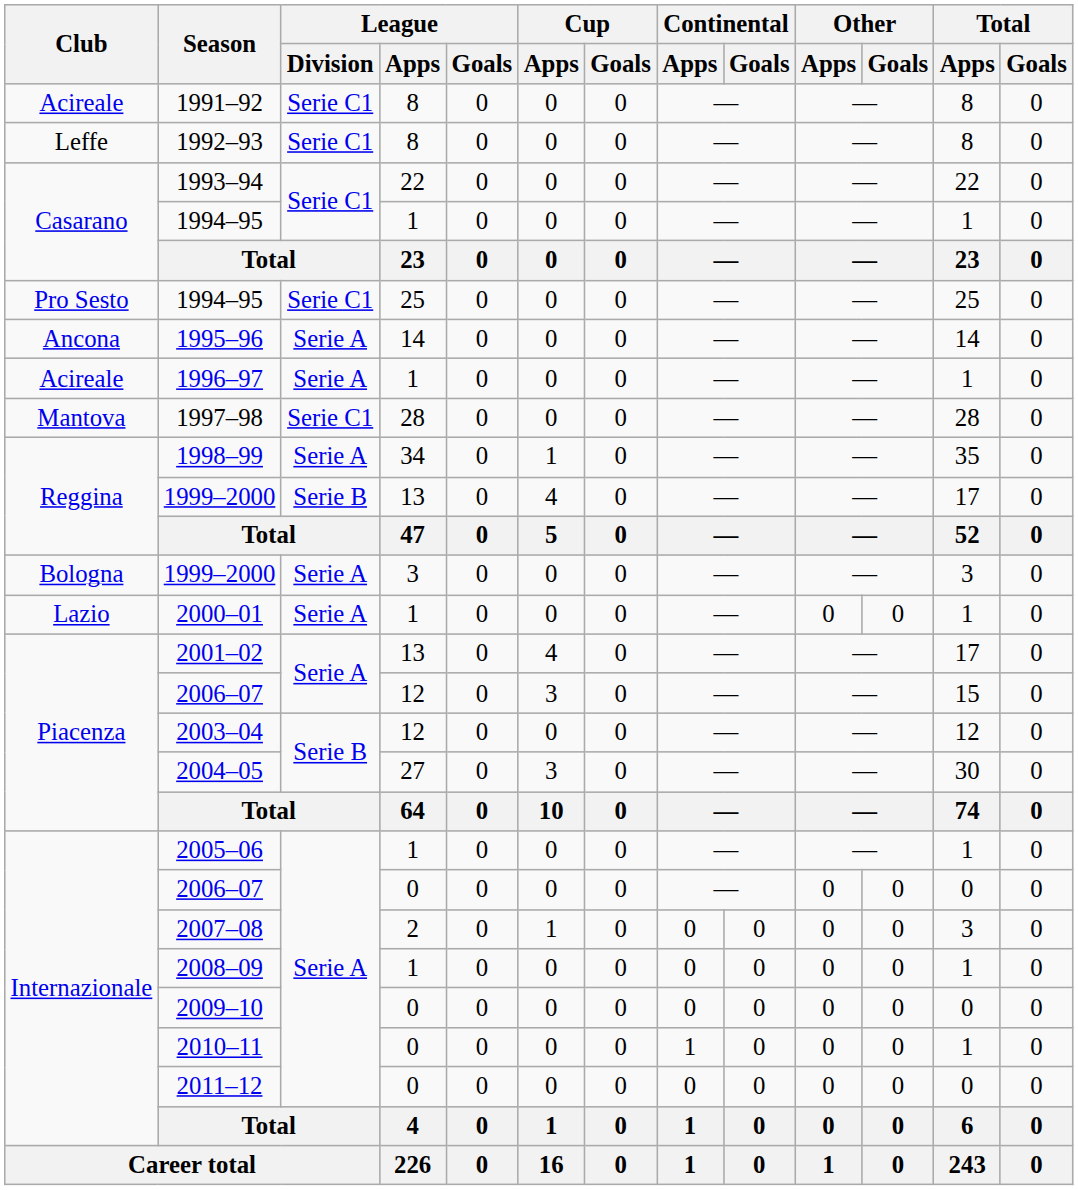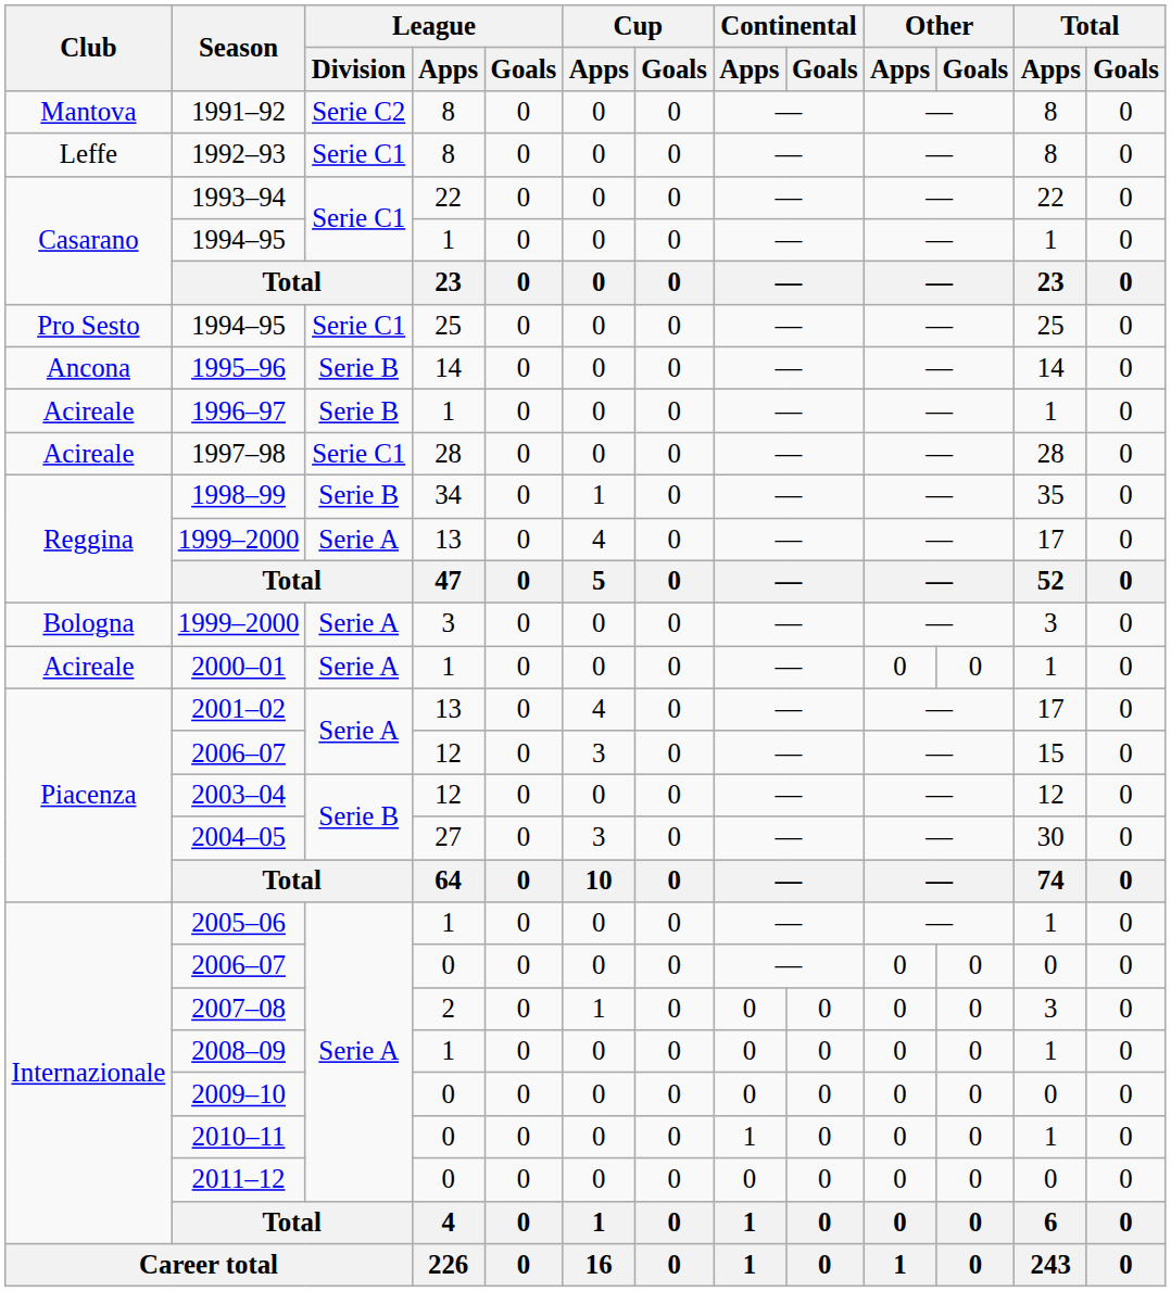 <table class="wikitable" style="text-align:center">
 <tr>
 <th rowspan="2">Club</th>
 <th rowspan="2">Season</th>
 <th colspan="3">League</th>
 <th colspan="2">Cup</th>
 <th colspan="2">Continental</th>
 <th colspan="2">Other</th>
 <th colspan="2">Total</th>
 </tr>
 <tr>
 <th>Division</th>
 <th>Apps</th>
 <th>Goals</th>
 <th>Apps</th>
 <th>Goals</th>
 <th>Apps</th>
 <th>Goals</th>
 <th>Apps</th>
 <th>Goals</th>
 <th>Apps</th>
 <th>Goals</th>
 </tr>
 <tr>
-<td rowspan="1"><a href='#'>Acireale</a></td>
+<td rowspan="1"><a href='#'>Mantova</a></td>
 <td>1991–92</td>
-<td rowspan="1"><a href='#'>Serie C1</a></td>
+<td rowspan="1"><a href='#'>Serie C2</a></td>
 <td>8</td>
 <td>0</td>
 <td>0</td>
 <td>0</td>
 <td colspan="2">—</td>
 <td colspan="2">—</td>
 <td>8</td>
 <td>0</td>
 </tr>
 <tr>
 <td rowspan="1">Leffe</td>
 <td>1992–93</td>
 <td rowspan="1"><a href='#'>Serie C1</a></td>
 <td>8</td>
 <td>0</td>
 <td>0</td>
 <td>0</td>
 <td colspan="2">—</td>
 <td colspan="2">—</td>
 <td>8</td>
 <td>0</td>
 </tr>
 <tr>
 <td rowspan="3"><a href='#'>Casarano</a></td>
 <td>1993–94</td>
 <td rowspan="2"><a href='#'>Serie C1</a></td>
 <td>22</td>
 <td>0</td>
 <td>0</td>
 <td>0</td>
 <td colspan="2">—</td>
 <td colspan="2">—</td>
 <td>22</td>
 <td>0</td>
 </tr>
 <tr>
 <td>1994–95</td>
 <td>1</td>
 <td>0</td>
 <td>0</td>
 <td>0</td>
 <td colspan="2">—</td>
 <td colspan="2">—</td>
 <td>1</td>
 <td>0</td>
 </tr>
 <tr>
 <th colspan="2">Total</th>
 <th>23</th>
 <th>0</th>
 <th>0</th>
 <th>0</th>
 <th colspan="2">—</th>
 <th colspan="2">—</th>
 <th>23</th>
 <th>0</th>
 </tr>
 <tr>
 <td rowspan="1"><a href='#'>Pro Sesto</a></td>
 <td>1994–95</td>
 <td rowspan="1"><a href='#'>Serie C1</a></td>
 <td>25</td>
 <td>0</td>
 <td>0</td>
 <td>0</td>
 <td colspan="2">—</td>
 <td colspan="2">—</td>
 <td>25</td>
 <td>0</td>
 </tr>
 <tr>
 <td rowspan="1"><a href='#'>Ancona</a></td>
 <td><a href='#'>1995–96</a></td>
-<td rowspan="1"><a href='#'>Serie A</a></td>
+<td rowspan="1"><a href='#'>Serie B</a></td>
 <td>14</td>
 <td>0</td>
 <td>0</td>
 <td>0</td>
 <td colspan="2">—</td>
 <td colspan="2">—</td>
 <td>14</td>
 <td>0</td>
 </tr>
 <tr>
 <td rowspan="1"><a href='#'>Acireale</a></td>
 <td><a href='#'>1996–97</a></td>
-<td rowspan="1"><a href='#'>Serie A</a></td>
+<td rowspan="1"><a href='#'>Serie B</a></td>
 <td>1</td>
 <td>0</td>
 <td>0</td>
 <td>0</td>
 <td colspan="2">—</td>
 <td colspan="2">—</td>
 <td>1</td>
 <td>0</td>
 </tr>
 <tr>
-<td rowspan="1"><a href='#'>Mantova</a></td>
+<td rowspan="1"><a href='#'>Acireale</a></td>
 <td>1997–98</td>
 <td rowspan="1"><a href='#'>Serie C1</a></td>
 <td>28</td>
 <td>0</td>
 <td>0</td>
 <td>0</td>
 <td colspan="2">—</td>
 <td colspan="2">—</td>
 <td>28</td>
 <td>0</td>
 </tr>
 <tr>
 <td rowspan="3"><a href='#'>Reggina</a></td>
 <td><a href='#'>1998–99</a></td>
-<td rowspan="1"><a href='#'>Serie A</a></td>
+<td rowspan="1"><a href='#'>Serie B</a></td>
 <td>34</td>
 <td>0</td>
 <td>1</td>
 <td>0</td>
 <td colspan="2">—</td>
 <td colspan="2">—</td>
 <td>35</td>
 <td>0</td>
 </tr>
 <tr>
 <td><a href='#'>1999–2000</a></td>
-<td rowspan="1"><a href='#'>Serie B</a></td>
+<td rowspan="1"><a href='#'>Serie A</a></td>
 <td>13</td>
 <td>0</td>
 <td>4</td>
 <td>0</td>
 <td colspan="2">—</td>
 <td colspan="2">—</td>
 <td>17</td>
 <td>0</td>
 </tr>
 <tr>
 <th colspan="2">Total</th>
 <th>47</th>
 <th>0</th>
 <th>5</th>
 <th>0</th>
 <th colspan="2">—</th>
 <th colspan="2">—</th>
 <th>52</th>
 <th>0</th>
 </tr>
 <tr>
 <td rowspan="1"><a href='#'>Bologna</a></td>
 <td><a href='#'>1999–2000</a></td>
 <td rowspan="1"><a href='#'>Serie A</a></td>
 <td>3</td>
 <td>0</td>
 <td>0</td>
 <td>0</td>
 <td colspan="2">—</td>
 <td colspan="2">—</td>
 <td>3</td>
 <td>0</td>
 </tr>
 <tr>
-<td rowspan="1"><a href='#'>Lazio</a></td>
+<td rowspan="1"><a href='#'>Acireale</a></td>
 <td><a href='#'>2000–01</a></td>
 <td rowspan="1"><a href='#'>Serie A</a></td>
 <td>1</td>
 <td>0</td>
 <td>0</td>
 <td>0</td>
 <td colspan="2">—</td>
 <td>0</td>
 <td>0</td>
 <td>1</td>
 <td>0</td>
 </tr>
 <tr>
 <td rowspan="5"><a href='#'>Piacenza</a></td>
 <td><a href='#'>2001–02</a></td>
 <td rowspan="2"><a href='#'>Serie A</a></td>
 <td>13</td>
 <td>0</td>
 <td>4</td>
 <td>0</td>
 <td colspan="2">—</td>
 <td colspan="2">—</td>
 <td>17</td>
 <td>0</td>
 </tr>
 <tr>
 <td><a href='#'>2006–07</a></td>
 <td>12</td>
 <td>0</td>
 <td>3</td>
 <td>0</td>
 <td colspan="2">—</td>
 <td colspan="2">—</td>
 <td>15</td>
 <td>0</td>
 </tr>
 <tr>
 <td><a href='#'>2003–04</a></td>
 <td rowspan="2"><a href='#'>Serie B</a></td>
 <td>12</td>
 <td>0</td>
 <td>0</td>
 <td>0</td>
 <td colspan="2">—</td>
 <td colspan="2">—</td>
 <td>12</td>
 <td>0</td>
 </tr>
 <tr>
 <td><a href='#'>2004–05</a></td>
 <td>27</td>
 <td>0</td>
 <td>3</td>
 <td>0</td>
 <td colspan="2">—</td>
 <td colspan="2">—</td>
 <td>30</td>
 <td>0</td>
 </tr>
 <tr>
 <th colspan="2">Total</th>
 <th>64</th>
 <th>0</th>
 <th>10</th>
 <th>0</th>
 <th colspan="2">—</th>
 <th colspan="2">—</th>
 <th>74</th>
 <th>0</th>
 </tr>
 <tr>
 <td rowspan="8"><a href='#'>Internazionale</a></td>
 <td><a href='#'>2005–06</a></td>
 <td rowspan="7"><a href='#'>Serie A</a></td>
 <td>1</td>
 <td>0</td>
 <td>0</td>
 <td>0</td>
 <td colspan="2">—</td>
 <td colspan="2">—</td>
 <td>1</td>
 <td>0</td>
 </tr>
 <tr>
 <td><a href='#'>2006–07</a></td>
 <td>0</td>
 <td>0</td>
 <td>0</td>
 <td>0</td>
 <td colspan="2">—</td>
 <td>0</td>
 <td>0</td>
 <td>0</td>
 <td>0</td>
 </tr>
 <tr>
 <td><a href='#'>2007–08</a></td>
 <td>2</td>
 <td>0</td>
 <td>1</td>
 <td>0</td>
 <td>0</td>
 <td>0</td>
 <td>0</td>
 <td>0</td>
 <td>3</td>
 <td>0</td>
 </tr>
 <tr>
 <td><a href='#'>2008–09</a></td>
 <td>1</td>
 <td>0</td>
 <td>0</td>
 <td>0</td>
 <td>0</td>
 <td>0</td>
 <td>0</td>
 <td>0</td>
 <td>1</td>
 <td>0</td>
 </tr>
 <tr>
 <td><a href='#'>2009–10</a></td>
 <td>0</td>
 <td>0</td>
 <td>0</td>
 <td>0</td>
 <td>0</td>
 <td>0</td>
 <td>0</td>
 <td>0</td>
 <td>0</td>
 <td>0</td>
 </tr>
 <tr>
 <td><a href='#'>2010–11</a></td>
 <td>0</td>
 <td>0</td>
 <td>0</td>
 <td>0</td>
 <td>1</td>
 <td>0</td>
 <td>0</td>
 <td>0</td>
 <td>1</td>
 <td>0</td>
 </tr>
 <tr>
 <td><a href='#'>2011–12</a></td>
 <td>0</td>
 <td>0</td>
 <td>0</td>
 <td>0</td>
 <td>0</td>
 <td>0</td>
 <td>0</td>
 <td>0</td>
 <td>0</td>
 <td>0</td>
 </tr>
 <tr>
 <th colspan="2">Total</th>
 <th>4</th>
 <th>0</th>
 <th>1</th>
 <th>0</th>
 <th>1</th>
 <th>0</th>
 <th>0</th>
 <th>0</th>
 <th>6</th>
 <th>0</th>
 </tr>
 <tr>
 <th colspan="3">Career total</th>
 <th>226</th>
 <th>0</th>
 <th>16</th>
 <th>0</th>
 <th>1</th>
 <th>0</th>
 <th>1</th>
 <th>0</th>
 <th>243</th>
 <th>0</th>
 </tr>
 </table>
